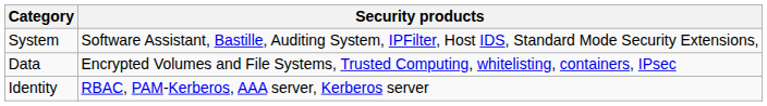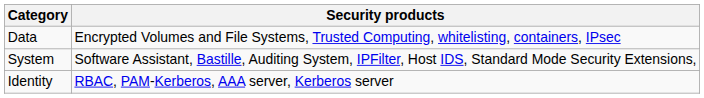 <table class="wikitable">
 <tr>
 <th>Category</th>
 <th>Security products</th>
 </tr>
 <tr>
+<td>Data</td>
+<td>Encrypted Volumes and File Systems, <a href='#'>Trusted Computing</a>, <a href='#'>whitelisting</a>, <a href='#'>containers</a>, <a href='#'>IPsec</a></td>
+</tr>
+<tr>
 <td>System</td>
 <td>Software Assistant, <a href='#'>Bastille</a>, Auditing System, <a href='#'>IPFilter</a>, Host <a href='#'>IDS</a>, Standard Mode Security Extensions,</td>
-</tr>
-<tr>
-<td>Data</td>
-<td>Encrypted Volumes and File Systems, <a href='#'>Trusted Computing</a>, <a href='#'>whitelisting</a>, <a href='#'>containers</a>, <a href='#'>IPsec</a></td>
 </tr>
 <tr>
 <td>Identity</td>
 <td><a href='#'>RBAC</a>, <a href='#'>PAM</a>-<a href='#'>Kerberos</a>, <a href='#'>AAA</a> server, <a href='#'>Kerberos</a> server</td>
 </tr>
 </table>
